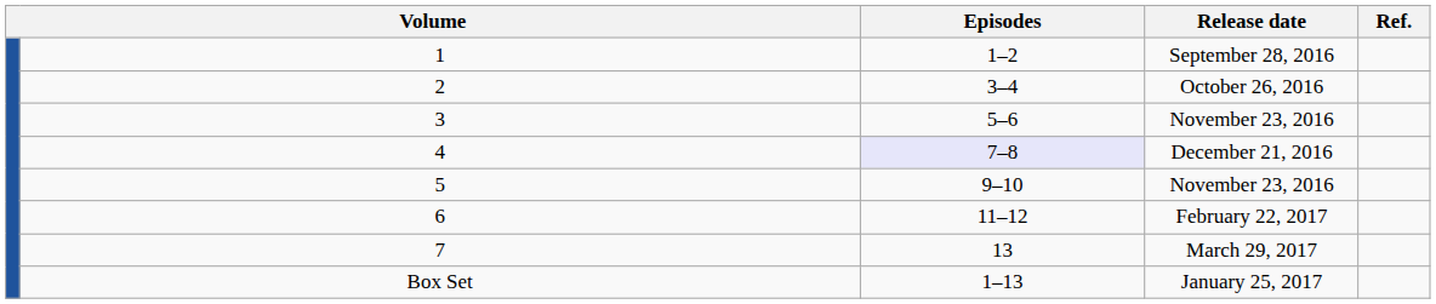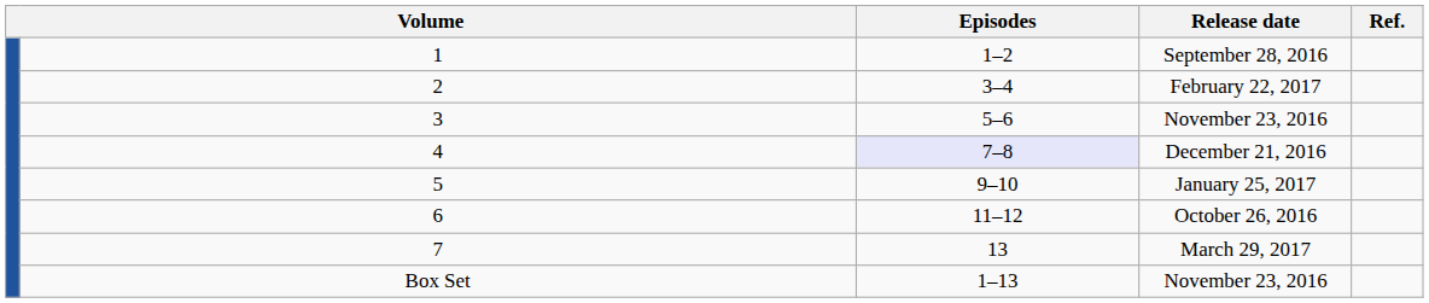 <table class="wikitable" style="text-align: center; width: 70%;">
 <tr>
 <th colspan="2">Volume</th>
 <th width="20%">Episodes</th>
 <th width="15%">Release date</th>
 <th width="5%">Ref.</th>
 </tr>
 <tr>
 <td rowspan="8" width="1%" style="background: #1F539C;"></td>
 <td>1</td>
 <td>1–2</td>
 <td>September 28, 2016</td>
 <td></td>
 </tr>
 <tr>
 <td>2</td>
 <td>3–4</td>
-<td>October 26, 2016</td>
+<td>February 22, 2017</td>
 <td></td>
 </tr>
 <tr>
 <td>3</td>
 <td>5–6</td>
 <td>November 23, 2016</td>
 <td></td>
 </tr>
 <tr>
 <td>4</td>
 <td style="background: lavender;">7–8</td>
 <td>December 21, 2016</td>
 <td></td>
 </tr>
 <tr>
 <td>5</td>
 <td>9–10</td>
-<td>November 23, 2016</td>
+<td>January 25, 2017</td>
 <td></td>
 </tr>
 <tr>
 <td>6</td>
 <td>11–12</td>
-<td>February 22, 2017</td>
+<td>October 26, 2016</td>
 <td></td>
 </tr>
 <tr>
 <td>7</td>
 <td>13</td>
 <td>March 29, 2017</td>
 <td></td>
 </tr>
 <tr>
 <td>Box Set</td>
 <td>1–13</td>
-<td>January 25, 2017</td>
+<td>November 23, 2016</td>
 <td></td>
 </tr>
 </table>
